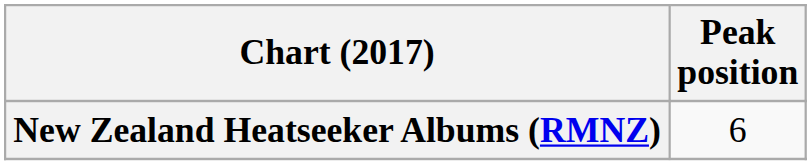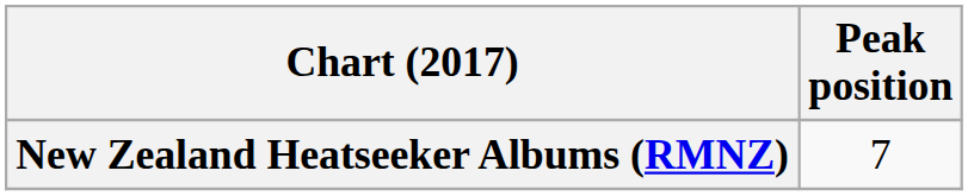 <table class="wikitable sortable plainrowheaders" style="text-align:center">
 <tr>
 <th scope="col">Chart (2017)</th>
 <th scope="col">Peak<br>position</th>
 </tr>
 <tr>
 </tr>
 <tr>
 </tr>
 <tr>
 </tr>
 <tr>
 </tr>
 <tr>
 </tr>
 <tr>
 </tr>
 <tr>
 </tr>
 <tr>
 </tr>
 <tr>
 </tr>
 <tr>
 <th scope="row">New Zealand Heatseeker Albums (<a href='#'>RMNZ</a>)</th>
-<td>6</td>
+<td>7</td>
 </tr>
 <tr>
 </tr>
 <tr>
 </tr>
 <tr>
 </tr>
 <tr>
 </tr>
 <tr>
 </tr>
 <tr>
 </tr>
 <tr>
 </tr>
 </table>
